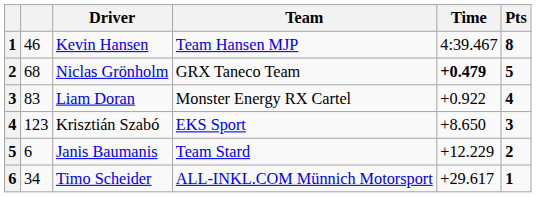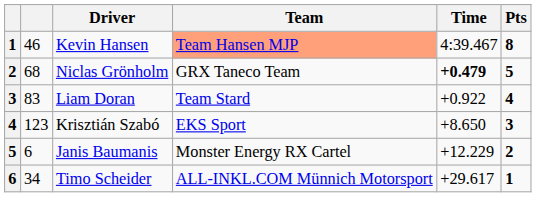 <table class="wikitable" style="font-size:95%">
 <tr>
 <th></th>
 <th></th>
 <th>Driver</th>
 <th>Team</th>
 <th>Time</th>
 <th>Pts</th>
 </tr>
 <tr>
 <th>1</th>
 <td>46</td>
 <td> <a href='#'>Kevin Hansen</a></td>
-<td><a href='#'>Team Hansen MJP</a></td>
+<td style="background: lightsalmon;"><a href='#'>Team Hansen MJP</a></td>
 <td>4:39.467</td>
 <td><strong>8</strong></td>
 </tr>
 <tr>
 <th>2</th>
 <td>68</td>
 <td> <a href='#'>Niclas Grönholm</a></td>
 <td>GRX Taneco Team</td>
 <td><strong>+0.479</strong></td>
 <td><strong>5</strong></td>
 </tr>
 <tr>
 <th>3</th>
 <td>83</td>
 <td> <a href='#'>Liam Doran</a></td>
-<td>Monster Energy RX Cartel</td>
+<td><a href='#'>Team Stard</a></td>
 <td>+0.922</td>
 <td><strong>4</strong></td>
 </tr>
 <tr>
 <th>4</th>
 <td>123</td>
 <td> Krisztián Szabó</td>
 <td><a href='#'>EKS Sport</a></td>
 <td>+8.650</td>
 <td><strong>3</strong></td>
 </tr>
 <tr>
 <th>5</th>
 <td>6</td>
 <td> <a href='#'>Janis Baumanis</a></td>
-<td><a href='#'>Team Stard</a></td>
+<td>Monster Energy RX Cartel</td>
 <td>+12.229</td>
 <td><strong>2</strong></td>
 </tr>
 <tr>
 <th>6</th>
 <td>34</td>
 <td> <a href='#'>Timo Scheider</a></td>
 <td><a href='#'>ALL-INKL.COM Münnich Motorsport</a></td>
 <td>+29.617</td>
 <td><strong>1</strong></td>
 </tr>
 </table>
